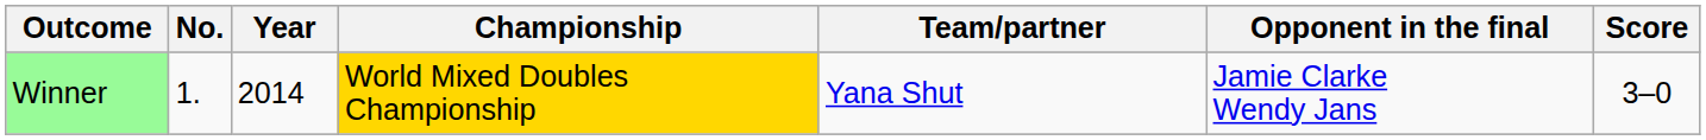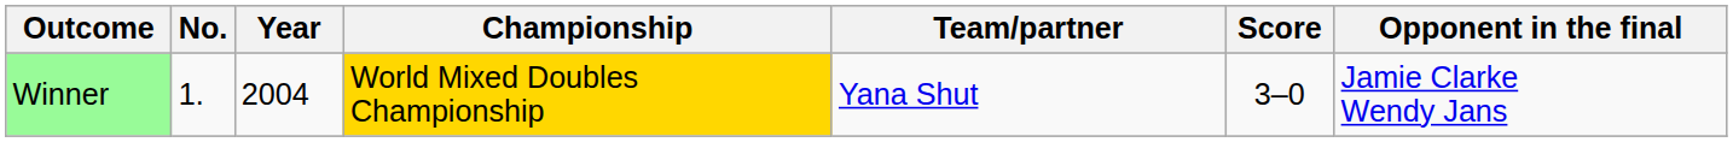 <table class="wikitable sortable">
 <tr>
 <th width="80">Outcome</th>
 <th width="20">No.</th>
 <th width="50">Year</th>
 <th width="250">Championship</th>
 <th width="200">Team/partner</th>
+<th width="50">Score</th>
 <th width="200">Opponent in the final</th>
-<th width="50">Score</th>
 </tr>
 <tr>
 <td style="background:#98fb98;">Winner</td>
 <td>1.</td>
-<td>2014</td>
+<td>2004</td>
 <td style="background: gold;">World Mixed Doubles Championship</td>
 <td> <a href='#'>Yana Shut</a></td>
+<td align="center">3–0</td>
 <td> <a href='#'>Jamie Clarke</a><br> <a href='#'>Wendy Jans</a></td>
-<td align="center">3–0</td>
 </tr>
 </table>
